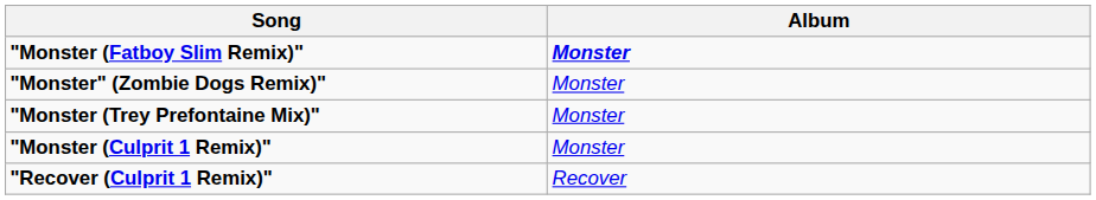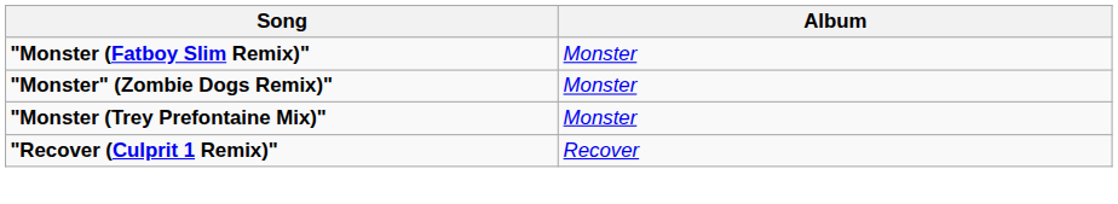 <table class="wikitable sortable">
 <tr style="background:#efefef; text-align:center;">
 <th width=30%>Song</th>
 <th width=30%>Album</th>
 </tr>
 <tr>
 <td><strong>"Monster (<a href='#'>Fatboy Slim</a> Remix)"</strong></td>
-<td><strong><em><a href='#'>Monster</a></em></strong></td>
+<td><em><a href='#'>Monster</a></em></td>
 </tr>
 <tr>
 <td><strong>"Monster" (Zombie Dogs Remix)"</strong></td>
 <td><em><a href='#'>Monster</a></em></td>
 </tr>
 <tr>
 <td><strong>"Monster (Trey Prefontaine Mix)"</strong></td>
 <td><em><a href='#'>Monster</a></em></td>
 </tr>
 <tr>
-<td><strong>"Monster (<a href='#'>Culprit 1</a> Remix)"</strong></td>
-<td><em><a href='#'>Monster</a></em></td>
-</tr>
-<tr>
 <td><strong>"Recover (<a href='#'>Culprit 1</a> Remix)"</strong></td>
 <td><em><a href='#'>Recover</a></em></td>
 </tr>
 </table>
